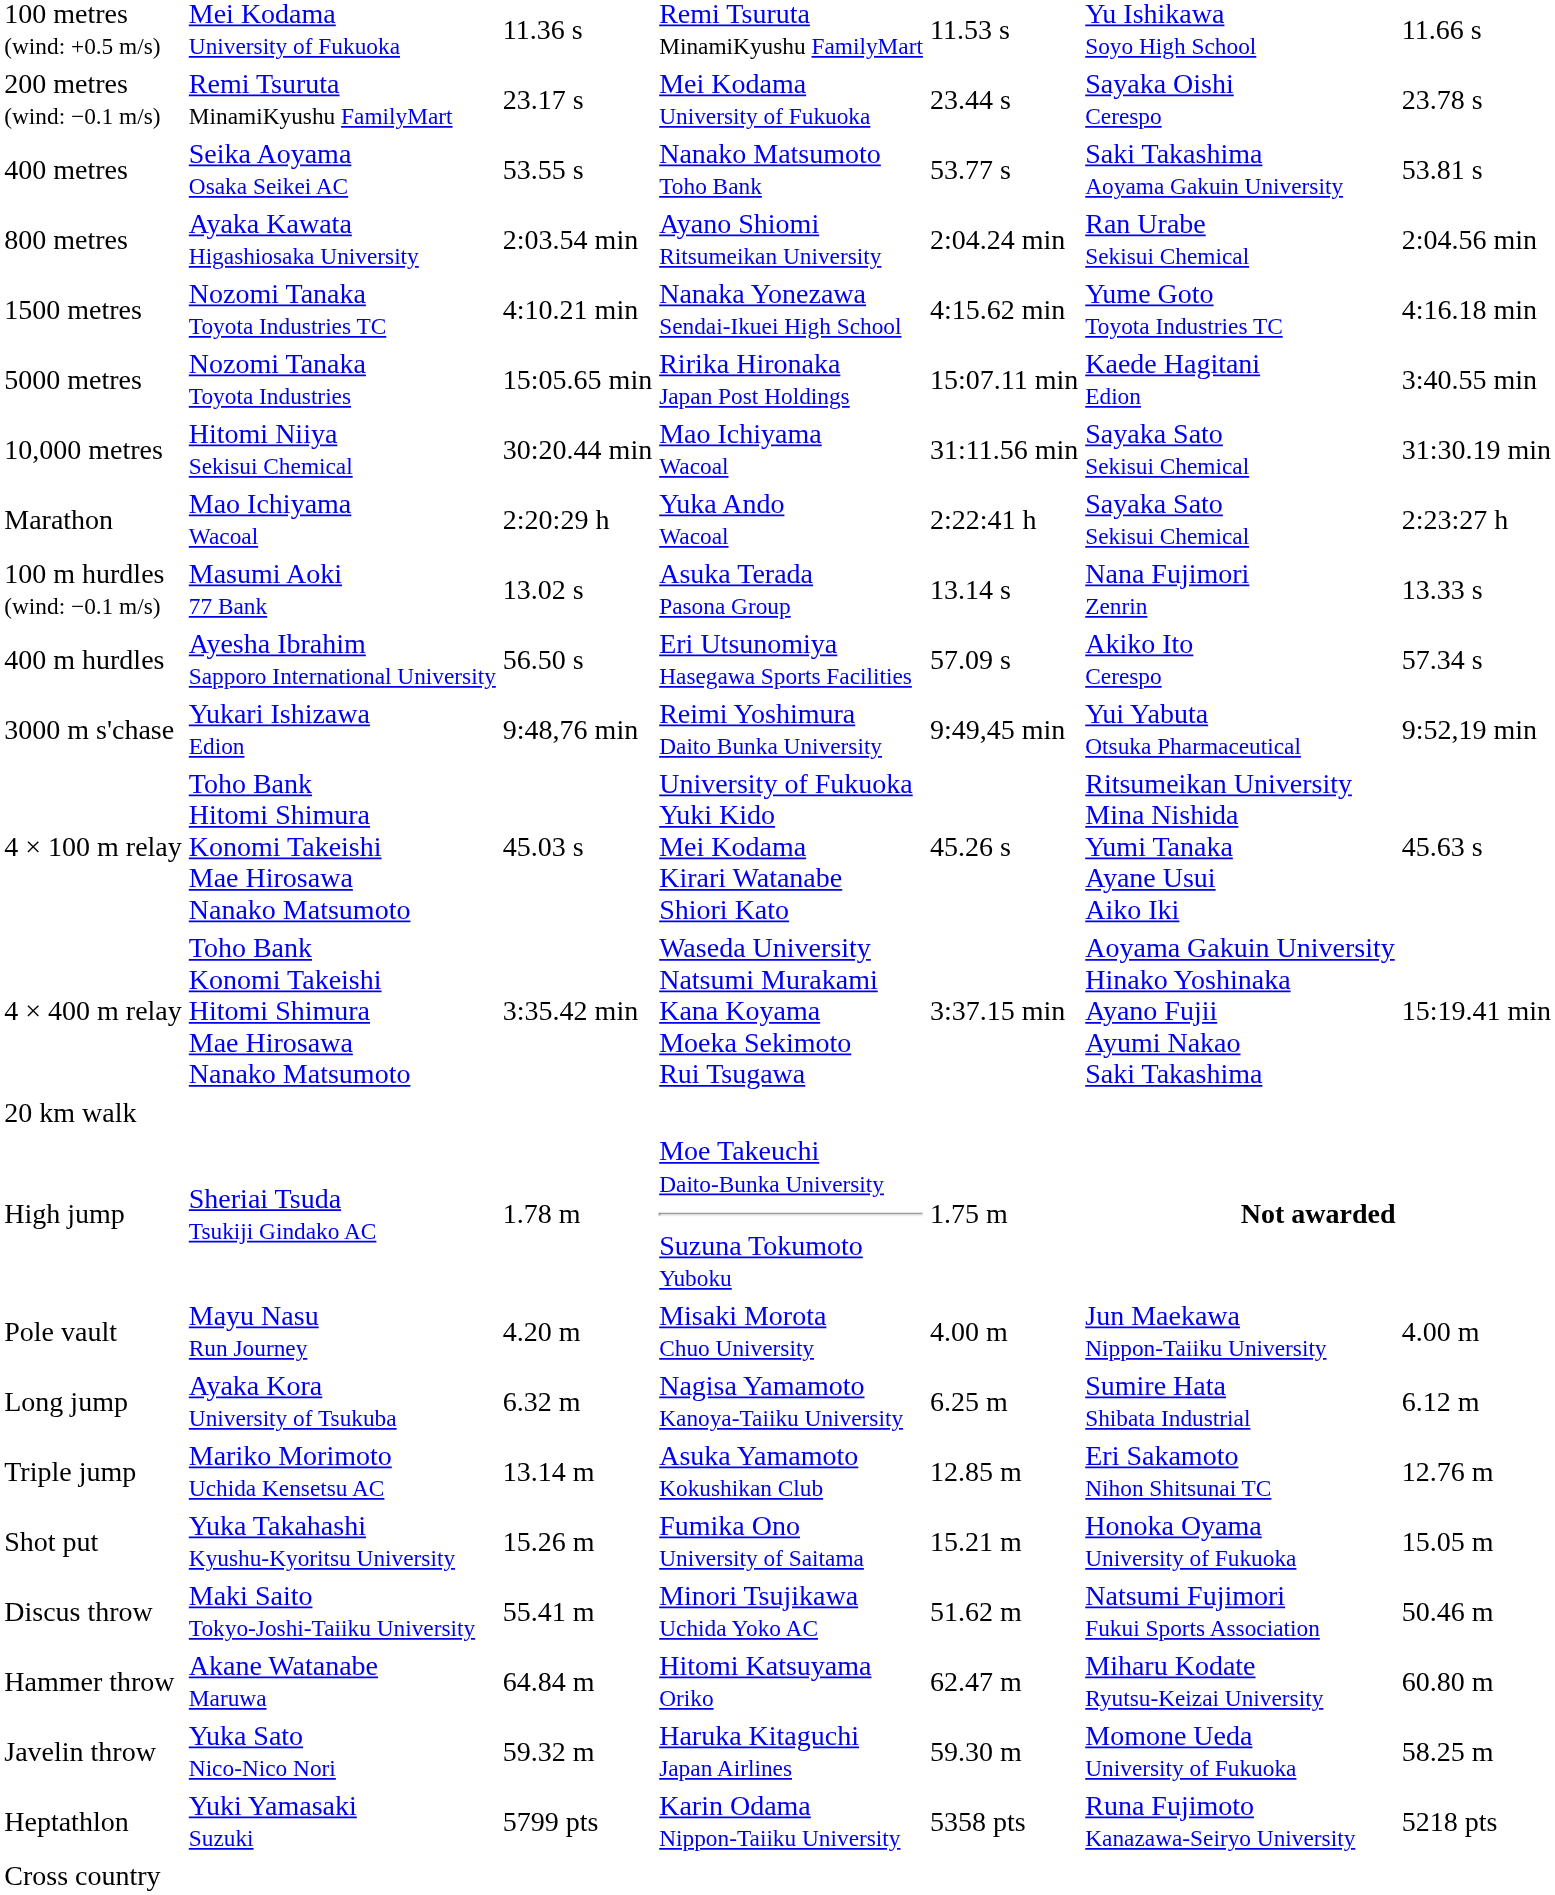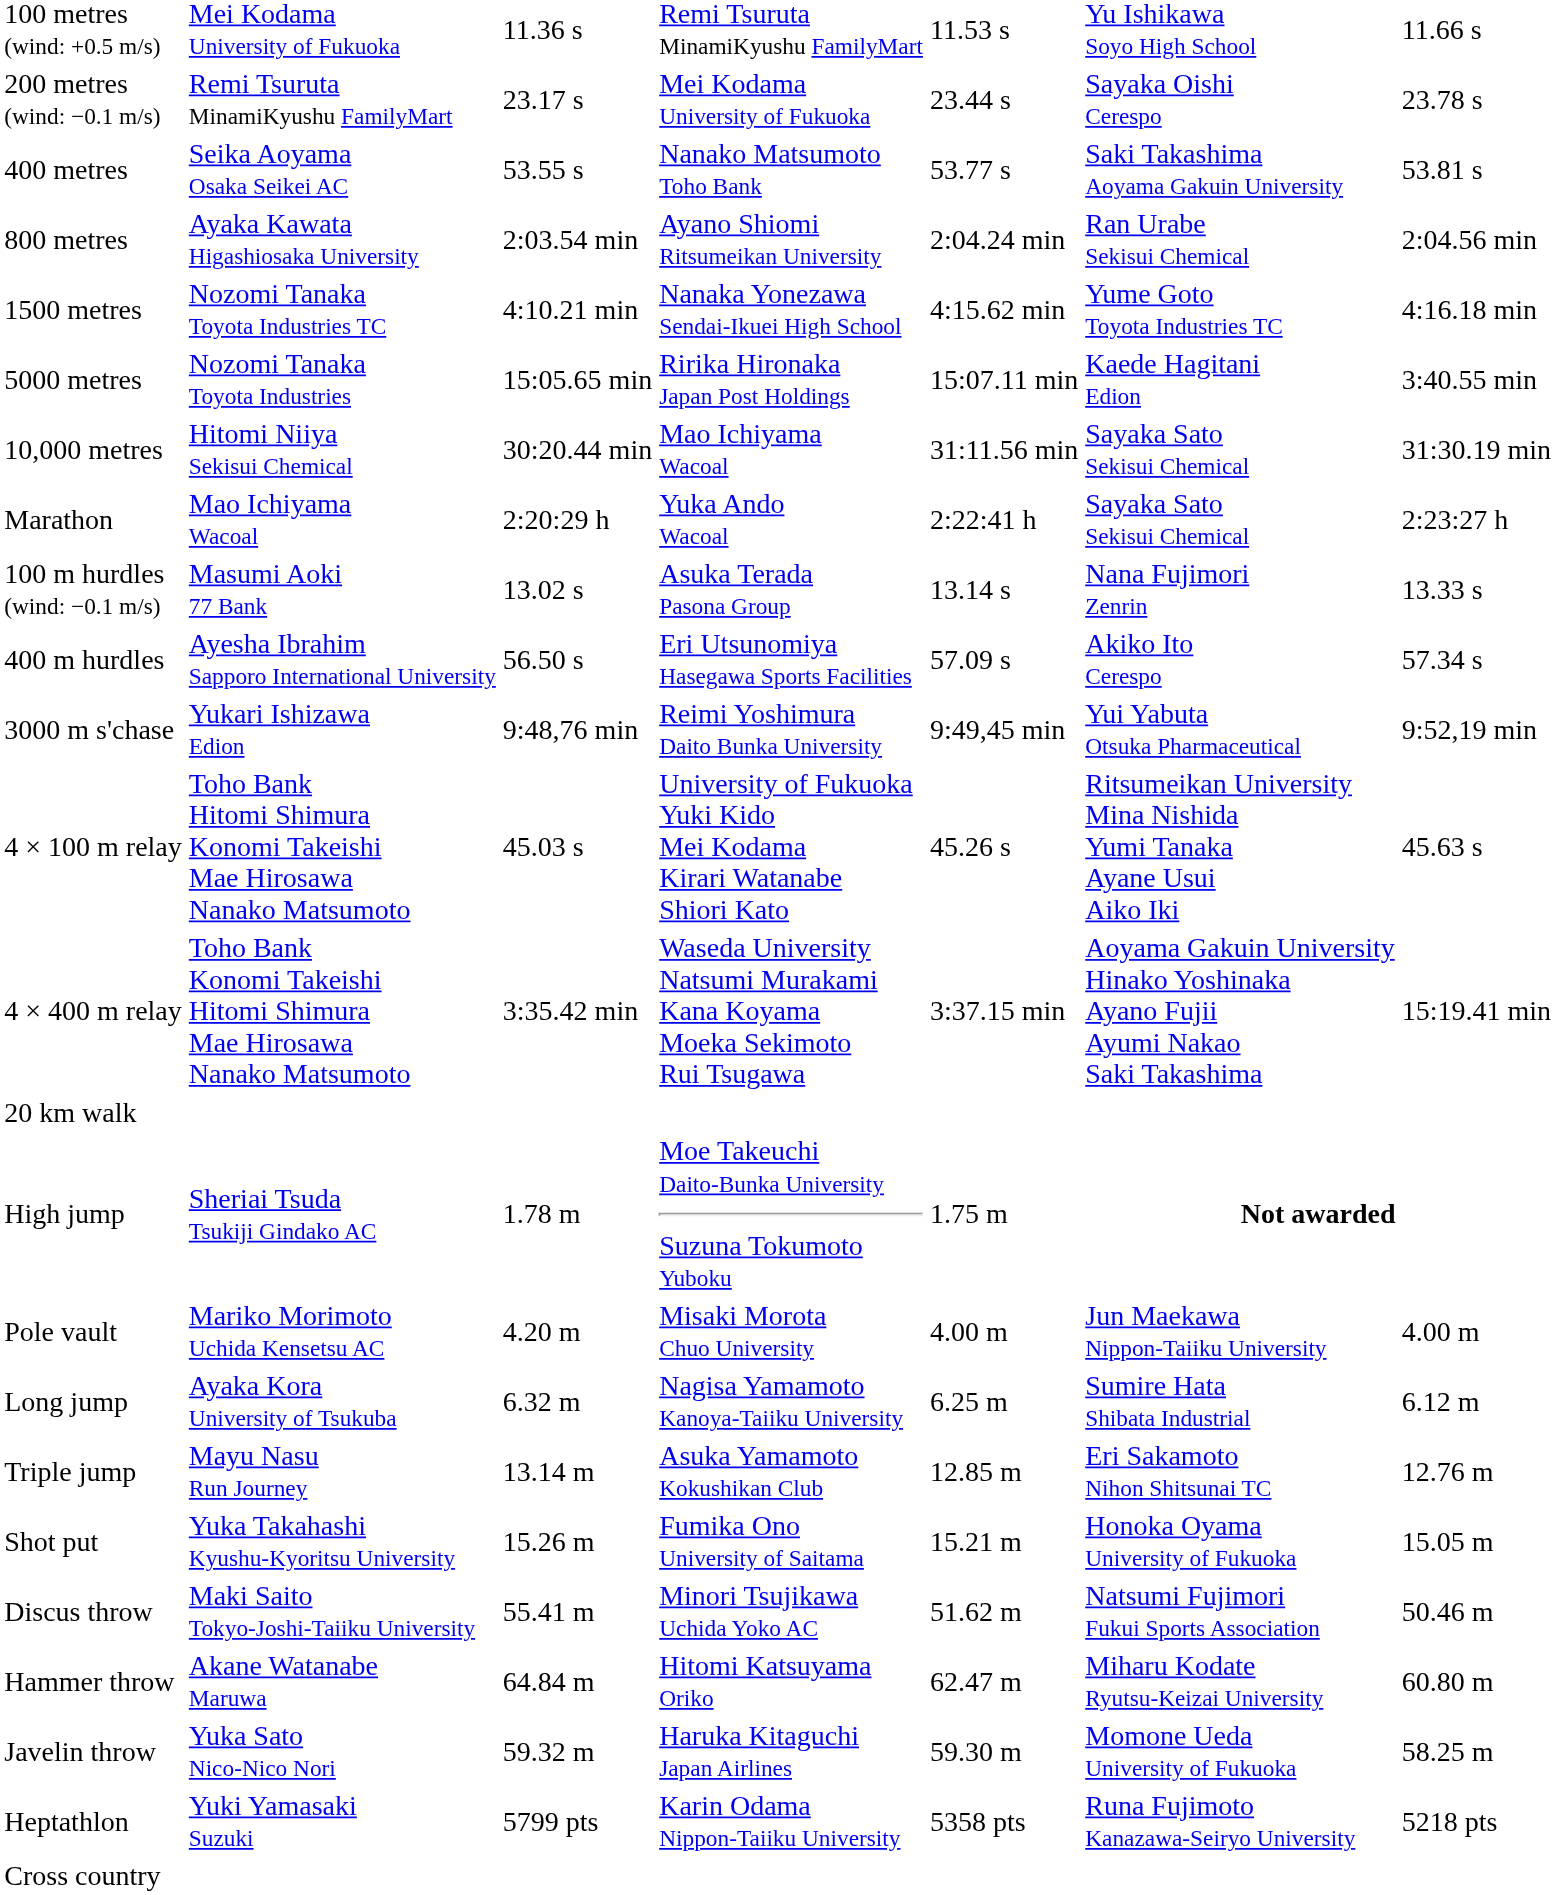 <table>
 <tr>
 <td>100 metres<br><small>(wind: +0.5 m/s)</small></td>
 <td><a href='#'>Mei Kodama</a><br><small><a href='#'>University of Fukuoka</a></small></td>
 <td>11.36 s</td>
 <td><a href='#'>Remi Tsuruta</a><br><small>MinamiKyushu <a href='#'>FamilyMart</a></small></td>
 <td>11.53 s</td>
 <td><a href='#'>Yu Ishikawa</a><br><small><a href='#'>Soyo High School</a></small></td>
 <td>11.66 s</td>
 </tr>
 <tr>
 <td>200 metres<br><small>(wind: −0.1 m/s)</small></td>
 <td><a href='#'>Remi Tsuruta</a><br><small>MinamiKyushu <a href='#'>FamilyMart</a></small></td>
 <td>23.17 s</td>
 <td><a href='#'>Mei Kodama</a><br><small><a href='#'>University of Fukuoka</a></small></td>
 <td>23.44 s</td>
 <td><a href='#'>Sayaka Oishi</a><br><small><a href='#'>Cerespo</a></small></td>
 <td>23.78 s</td>
 </tr>
 <tr>
 <td>400 metres</td>
 <td><a href='#'>Seika Aoyama</a><br><small><a href='#'>Osaka Seikei AC</a></small></td>
 <td>53.55 s</td>
 <td><a href='#'>Nanako Matsumoto</a><br><small><a href='#'>Toho Bank</a></small></td>
 <td>53.77 s</td>
 <td><a href='#'>Saki Takashima</a><br><small><a href='#'>Aoyama Gakuin University</a></small></td>
 <td>53.81 s</td>
 </tr>
 <tr>
 <td>800 metres</td>
 <td><a href='#'>Ayaka Kawata</a><br><small><a href='#'>Higashiosaka University</a></small></td>
 <td>2:03.54 min</td>
 <td><a href='#'>Ayano Shiomi</a><br><small><a href='#'>Ritsumeikan University</a></small></td>
 <td>2:04.24 min</td>
 <td><a href='#'>Ran Urabe</a><br><small><a href='#'>Sekisui Chemical</a></small></td>
 <td>2:04.56 min</td>
 </tr>
 <tr>
 <td>1500 metres</td>
 <td><a href='#'>Nozomi Tanaka</a><br><small><a href='#'>Toyota Industries TC</a></small></td>
 <td>4:10.21 min</td>
 <td><a href='#'>Nanaka Yonezawa</a><br><small><a href='#'>Sendai-Ikuei High School</a></small></td>
 <td>4:15.62 min</td>
 <td><a href='#'>Yume Goto</a><br><small><a href='#'>Toyota Industries TC</a></small></td>
 <td>4:16.18 min</td>
 </tr>
 <tr>
 <td>5000 metres</td>
 <td><a href='#'>Nozomi Tanaka</a><br><small><a href='#'>Toyota Industries</a></small></td>
 <td>15:05.65 min</td>
 <td><a href='#'>Ririka Hironaka</a><br><small><a href='#'>Japan Post Holdings</a></small></td>
 <td>15:07.11 min</td>
 <td><a href='#'>Kaede Hagitani</a><br><small><a href='#'>Edion</a></small></td>
 <td>3:40.55 min</td>
 </tr>
 <tr>
 <td>10,000 metres</td>
 <td><a href='#'>Hitomi Niiya</a><br><small><a href='#'>Sekisui Chemical</a></small></td>
 <td>30:20.44 min </td>
 <td><a href='#'>Mao Ichiyama</a><br><small><a href='#'>Wacoal</a></small></td>
 <td>31:11.56 min</td>
 <td><a href='#'>Sayaka Sato</a><br><small><a href='#'>Sekisui Chemical</a></small></td>
 <td>31:30.19 min</td>
 </tr>
 <tr>
 <td>Marathon</td>
 <td><a href='#'>Mao Ichiyama</a><br><small><a href='#'>Wacoal</a></small></td>
 <td>2:20:29 h</td>
 <td><a href='#'>Yuka Ando</a><br><small><a href='#'>Wacoal</a></small></td>
 <td>2:22:41 h</td>
 <td><a href='#'>Sayaka Sato</a><br><small><a href='#'>Sekisui Chemical</a></small></td>
 <td>2:23:27 h</td>
 </tr>
 <tr>
 <td>100 m hurdles<br><small>(wind: −0.1 m/s)</small></td>
 <td><a href='#'>Masumi Aoki</a><br><small><a href='#'>77 Bank</a></small></td>
 <td>13.02 s</td>
 <td><a href='#'>Asuka Terada</a><br><small><a href='#'>Pasona Group</a></small></td>
 <td>13.14 s</td>
 <td><a href='#'>Nana Fujimori</a><br><small><a href='#'>Zenrin</a></small></td>
 <td>13.33 s</td>
 </tr>
 <tr>
 <td>400 m hurdles</td>
 <td><a href='#'>Ayesha Ibrahim</a><br><small><a href='#'>Sapporo International University</a></small></td>
 <td>56.50 s</td>
 <td><a href='#'>Eri Utsunomiya</a><br><small><a href='#'>Hasegawa Sports Facilities</a></small></td>
 <td>57.09 s</td>
 <td><a href='#'>Akiko Ito</a><br><small><a href='#'>Cerespo</a></small></td>
 <td>57.34 s</td>
 </tr>
 <tr>
 <td>3000 m s'chase</td>
 <td><a href='#'>Yukari Ishizawa</a><br><small><a href='#'>Edion</a></small></td>
 <td>9:48,76 min</td>
 <td><a href='#'>Reimi Yoshimura</a><br><small><a href='#'>Daito Bunka University</a></small></td>
 <td>9:49,45 min</td>
 <td><a href='#'>Yui Yabuta</a><br><small><a href='#'>Otsuka Pharmaceutical</a></small></td>
 <td>9:52,19 min</td>
 </tr>
 <tr>
 <td>4 × 100 m relay</td>
 <td><a href='#'>Toho Bank</a><br><a href='#'>Hitomi Shimura</a><br><a href='#'>Konomi Takeishi</a><br><a href='#'>Mae Hirosawa</a><br><a href='#'>Nanako Matsumoto</a></td>
 <td>45.03 s</td>
 <td><a href='#'>University of Fukuoka</a><br><a href='#'>Yuki Kido</a><br><a href='#'>Mei Kodama</a><br><a href='#'>Kirari Watanabe</a><br><a href='#'>Shiori Kato</a></td>
 <td>45.26 s</td>
 <td><a href='#'>Ritsumeikan University</a><br><a href='#'>Mina Nishida</a><br><a href='#'>Yumi Tanaka</a><br><a href='#'>Ayane Usui</a><br><a href='#'>Aiko Iki</a></td>
 <td>45.63 s</td>
 </tr>
 <tr>
 <td>4 × 400 m relay</td>
 <td><a href='#'>Toho Bank</a><br><a href='#'>Konomi Takeishi</a><br><a href='#'>Hitomi Shimura</a><br><a href='#'>Mae Hirosawa</a><br><a href='#'>Nanako Matsumoto</a></td>
 <td>3:35.42 min</td>
 <td><a href='#'>Waseda University</a><br><a href='#'>Natsumi Murakami</a><br><a href='#'>Kana Koyama</a><br><a href='#'>Moeka Sekimoto</a><br><a href='#'>Rui Tsugawa</a></td>
 <td>3:37.15 min</td>
 <td><a href='#'>Aoyama Gakuin University</a><br><a href='#'>Hinako Yoshinaka</a><br><a href='#'>Ayano Fujii</a><br><a href='#'>Ayumi Nakao</a><br><a href='#'>Saki Takashima</a></td>
 <td>15:19.41 min</td>
 </tr>
 <tr>
 <td>20 km walk</td>
 <td></td>
 <td></td>
 <td></td>
 <td></td>
 <td></td>
 <td></td>
 </tr>
 <tr>
 <td>High jump</td>
 <td><a href='#'>Sheriai Tsuda</a><br><small><a href='#'>Tsukiji Gindako AC</a></small></td>
 <td>1.78 m</td>
 <td><a href='#'>Moe Takeuchi</a><br><small><a href='#'>Daito-Bunka University</a></small><hr><a href='#'>Suzuna Tokumoto</a><br><small><a href='#'>Yuboku</a></small></td>
 <td>1.75 m</td>
 <th colspan=2>Not awarded</th>
 </tr>
 <tr>
 <td>Pole vault</td>
-<td><a href='#'>Mayu Nasu</a><br><small><a href='#'>Run Journey</a></small></td>
+<td><a href='#'>Mariko Morimoto</a><br><small><a href='#'>Uchida Kensetsu AC</a></small></td>
 <td>4.20 m</td>
 <td><a href='#'>Misaki Morota</a><br><small><a href='#'>Chuo University</a></small></td>
 <td>4.00 m</td>
 <td><a href='#'>Jun Maekawa</a><br><small><a href='#'>Nippon-Taiiku University</a></small></td>
 <td>4.00 m</td>
 </tr>
 <tr>
 <td>Long jump</td>
 <td><a href='#'>Ayaka Kora</a><br><small><a href='#'>University of Tsukuba</a></small></td>
 <td>6.32 m</td>
 <td><a href='#'>Nagisa Yamamoto</a><br><small><a href='#'>Kanoya-Taiiku University</a></small></td>
 <td>6.25 m</td>
 <td><a href='#'>Sumire Hata</a><br><small><a href='#'>Shibata Industrial</a></small></td>
 <td>6.12 m</td>
 </tr>
 <tr>
 <td>Triple jump</td>
-<td><a href='#'>Mariko Morimoto</a><br><small><a href='#'>Uchida Kensetsu AC</a></small></td>
+<td><a href='#'>Mayu Nasu</a><br><small><a href='#'>Run Journey</a></small></td>
 <td>13.14 m</td>
 <td><a href='#'>Asuka Yamamoto</a><br><small><a href='#'>Kokushikan Club</a></small></td>
 <td>12.85 m</td>
 <td><a href='#'>Eri Sakamoto</a><br><small><a href='#'>Nihon Shitsunai TC</a></small></td>
 <td>12.76 m</td>
 </tr>
 <tr>
 <td>Shot put</td>
 <td><a href='#'>Yuka Takahashi</a><br><small><a href='#'>Kyushu-Kyoritsu University</a></small></td>
 <td>15.26 m</td>
 <td><a href='#'>Fumika Ono</a><br><small><a href='#'>University of Saitama</a></small></td>
 <td>15.21 m</td>
 <td><a href='#'>Honoka Oyama</a><br><small><a href='#'>University of Fukuoka</a></small></td>
 <td>15.05 m</td>
 </tr>
 <tr>
 <td>Discus throw</td>
 <td><a href='#'>Maki Saito</a><br><small><a href='#'>Tokyo-Joshi-Taiiku University</a></small></td>
 <td>55.41 m</td>
 <td><a href='#'>Minori Tsujikawa</a><br><small><a href='#'>Uchida Yoko AC</a></small></td>
 <td>51.62 m</td>
 <td><a href='#'>Natsumi Fujimori</a><br><small><a href='#'>Fukui Sports Association</a></small></td>
 <td>50.46 m</td>
 </tr>
 <tr>
 <td>Hammer throw</td>
 <td><a href='#'>Akane Watanabe</a><br><small><a href='#'>Maruwa</a></small></td>
 <td>64.84 m</td>
 <td><a href='#'>Hitomi Katsuyama</a><br><small><a href='#'>Oriko</a></small></td>
 <td>62.47 m</td>
 <td><a href='#'>Miharu Kodate</a><br><small><a href='#'>Ryutsu-Keizai University</a></small></td>
 <td>60.80 m</td>
 </tr>
 <tr>
 <td>Javelin throw</td>
 <td><a href='#'>Yuka Sato</a><br><small><a href='#'>Nico-Nico Nori</a></small></td>
 <td>59.32 m</td>
 <td><a href='#'>Haruka Kitaguchi</a><br><small><a href='#'>Japan Airlines</a></small></td>
 <td>59.30 m</td>
 <td><a href='#'>Momone Ueda</a><br><small><a href='#'>University of Fukuoka</a></small></td>
 <td>58.25 m</td>
 </tr>
 <tr>
 <td>Heptathlon</td>
 <td><a href='#'>Yuki Yamasaki</a><br><small><a href='#'>Suzuki</a></small></td>
 <td>5799 pts</td>
 <td><a href='#'>Karin Odama</a><br><small><a href='#'>Nippon-Taiiku University</a></small></td>
 <td>5358 pts</td>
 <td><a href='#'>Runa Fujimoto</a><br><small><a href='#'>Kanazawa-Seiryo University</a></small></td>
 <td>5218 pts</td>
 </tr>
 <tr>
 <td>Cross country</td>
 <td></td>
 <td></td>
 <td></td>
 <td></td>
 <td></td>
 <td></td>
 </tr>
 </table>
